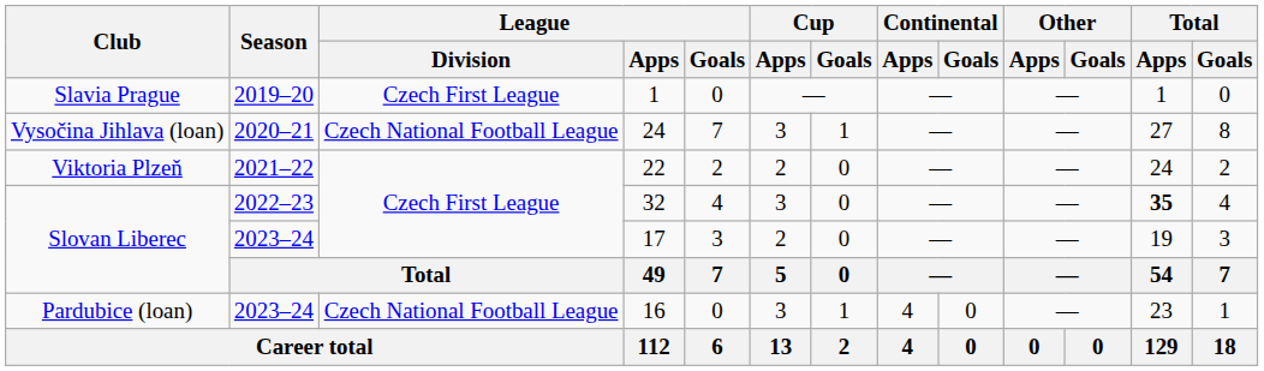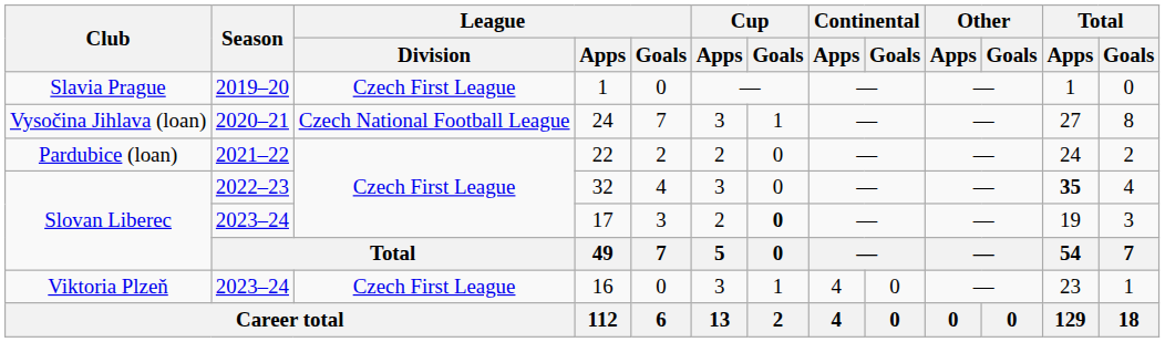 <table class="wikitable" style="text-align:center">
 <tr>
 <th rowspan=2>Club</th>
 <th rowspan=2>Season</th>
 <th colspan=3>League</th>
 <th colspan=2>Cup</th>
 <th colspan=2>Continental</th>
 <th colspan=2>Other</th>
 <th colspan=2>Total</th>
 </tr>
 <tr>
 <th>Division</th>
 <th>Apps</th>
 <th>Goals</th>
 <th>Apps</th>
 <th>Goals</th>
 <th>Apps</th>
 <th>Goals</th>
 <th>Apps</th>
 <th>Goals</th>
 <th>Apps</th>
 <th>Goals</th>
 </tr>
 <tr>
 <td><a href='#'>Slavia Prague</a></td>
 <td><a href='#'>2019–20</a></td>
 <td><a href='#'>Czech First League</a></td>
 <td>1</td>
 <td>0</td>
 <td colspan="2">—</td>
 <td colspan="2">—</td>
 <td colspan="2">—</td>
 <td>1</td>
 <td>0</td>
 </tr>
 <tr>
 <td><a href='#'>Vysočina Jihlava</a> (loan)</td>
 <td><a href='#'>2020–21</a></td>
 <td><a href='#'>Czech National Football League</a></td>
 <td>24</td>
 <td>7</td>
 <td>3</td>
 <td>1</td>
 <td colspan="2">—</td>
 <td colspan="2">—</td>
 <td>27</td>
 <td>8</td>
 </tr>
 <tr>
-<td><a href='#'>Viktoria Plzeň</a></td>
+<td><a href='#'>Pardubice</a> (loan)</td>
 <td><a href='#'>2021–22</a></td>
 <td rowspan="3"><a href='#'>Czech First League</a></td>
 <td>22</td>
 <td>2</td>
 <td>2</td>
 <td>0</td>
 <td colspan="2">—</td>
 <td colspan="2">—</td>
 <td>24</td>
 <td>2</td>
 </tr>
 <tr>
 <td rowspan="3"><a href='#'>Slovan Liberec</a></td>
 <td><a href='#'>2022–23</a></td>
 <td>32</td>
 <td>4</td>
 <td>3</td>
 <td>0</td>
 <td colspan="2">—</td>
 <td colspan="2">—</td>
 <td><strong>35</strong></td>
 <td>4</td>
 </tr>
 <tr>
 <td><a href='#'>2023–24</a></td>
 <td>17</td>
 <td>3</td>
 <td>2</td>
-<td>0</td>
+<td><strong>0</strong></td>
 <td colspan="2">—</td>
 <td colspan="2">—</td>
 <td>19</td>
 <td>3</td>
 </tr>
 <tr>
 <th colspan="2">Total</th>
 <th>49</th>
 <th>7</th>
 <th>5</th>
 <th>0</th>
 <th colspan="2">—</th>
 <th colspan="2">—</th>
 <th>54</th>
 <th>7</th>
 </tr>
 <tr>
-<td><a href='#'>Pardubice</a> (loan)</td>
+<td><a href='#'>Viktoria Plzeň</a></td>
 <td><a href='#'>2023–24</a></td>
-<td><a href='#'>Czech National Football League</a></td>
+<td><a href='#'>Czech First League</a></td>
 <td>16</td>
 <td>0</td>
 <td>3</td>
 <td>1</td>
 <td>4</td>
 <td>0</td>
 <td colspan="2">—</td>
 <td>23</td>
 <td>1</td>
 </tr>
 <tr>
 <th colspan="3">Career total</th>
 <th>112</th>
 <th>6</th>
 <th>13</th>
 <th>2</th>
 <th>4</th>
 <th>0</th>
 <th>0</th>
 <th>0</th>
 <th>129</th>
 <th>18</th>
 </tr>
 </table>
